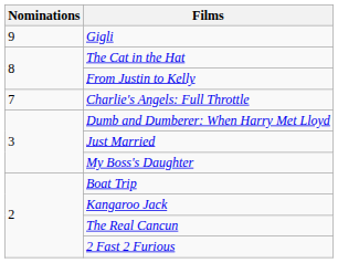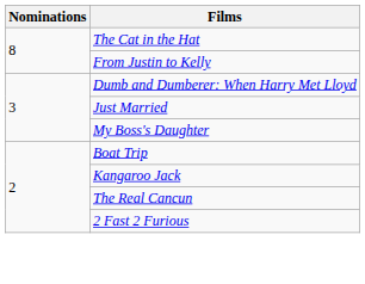 <table class="wikitable">
 <tr>
 <th>Nominations</th>
 <th>Films</th>
-</tr>
-<tr>
-<td>9</td>
-<td><em><a href='#'>Gigli</a></em></td>
 </tr>
 <tr>
 <td rowspan="2">8</td>
 <td><em><a href='#'>The Cat in the Hat</a></em></td>
 </tr>
 <tr>
 <td><em><a href='#'>From Justin to Kelly</a></em></td>
-</tr>
-<tr>
-<td>7</td>
-<td><em><a href='#'>Charlie's Angels: Full Throttle</a></em></td>
 </tr>
 <tr>
 <td rowspan="3">3</td>
 <td><em><a href='#'>Dumb and Dumberer: When Harry Met Lloyd</a></em></td>
 </tr>
 <tr>
 <td><em><a href='#'>Just Married</a></em></td>
 </tr>
 <tr>
 <td><em><a href='#'>My Boss's Daughter</a></em></td>
 </tr>
 <tr>
 <td rowspan="4">2</td>
 <td><em><a href='#'>Boat Trip</a></em></td>
 </tr>
 <tr>
 <td><em><a href='#'>Kangaroo Jack</a></em></td>
 </tr>
 <tr>
 <td><em><a href='#'>The Real Cancun</a></em></td>
 </tr>
 <tr>
 <td><em><a href='#'>2 Fast 2 Furious</a></em></td>
 </tr>
 </table>
